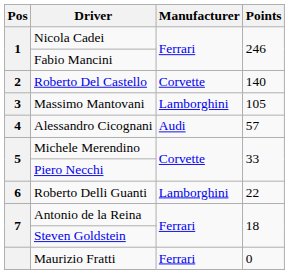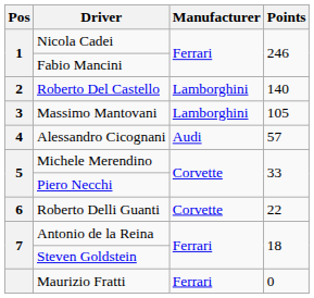 <table class="wikitable" style="font-size: 90%">
 <tr>
 <th>Pos</th>
 <th>Driver</th>
 <th>Manufacturer</th>
 <th>Points</th>
 </tr>
 <tr>
 <th rowspan=2>1</th>
 <td> Nicola Cadei</td>
 <td rowspan=2><a href='#'>Ferrari</a></td>
 <td rowspan=2>246</td>
 </tr>
 <tr>
 <td> Fabio Mancini</td>
 </tr>
 <tr>
 <th>2</th>
 <td> <a href='#'>Roberto Del Castello</a></td>
-<td><a href='#'>Corvette</a></td>
+<td><a href='#'>Lamborghini</a></td>
 <td>140</td>
 </tr>
 <tr>
 <th>3</th>
 <td> Massimo Mantovani</td>
 <td><a href='#'>Lamborghini</a></td>
 <td>105</td>
 </tr>
 <tr>
 <th>4</th>
 <td> Alessandro Cicognani</td>
 <td><a href='#'>Audi</a></td>
 <td>57</td>
 </tr>
 <tr>
 <th rowspan=2>5</th>
 <td> Michele Merendino</td>
 <td rowspan=2><a href='#'>Corvette</a></td>
 <td rowspan=2>33</td>
 </tr>
 <tr>
 <td> <a href='#'>Piero Necchi</a></td>
 </tr>
 <tr>
 <th>6</th>
 <td> Roberto Delli Guanti</td>
-<td><a href='#'>Lamborghini</a></td>
+<td><a href='#'>Corvette</a></td>
 <td>22</td>
 </tr>
 <tr>
 <th rowspan=2>7</th>
 <td> Antonio de la Reina</td>
 <td rowspan=2><a href='#'>Ferrari</a></td>
 <td rowspan=2>18</td>
 </tr>
 <tr>
 <td> <a href='#'>Steven Goldstein</a></td>
 </tr>
 <tr>
 <th></th>
 <td> Maurizio Fratti</td>
 <td><a href='#'>Ferrari</a></td>
 <td>0</td>
 </tr>
 </table>
